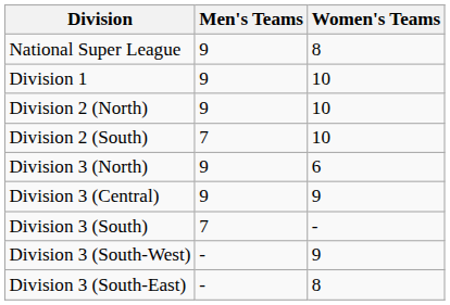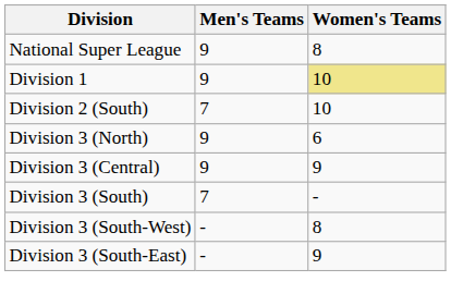 <table class="wikitable">
 <tr>
 <th>Division</th>
 <th>Men's Teams</th>
 <th>Women's Teams</th>
 </tr>
 <tr>
 <td>National Super League</td>
 <td>9</td>
 <td>8</td>
 </tr>
 <tr>
 <td>Division 1</td>
 <td>9</td>
-<td>10</td>
-</tr>
-<tr>
-<td>Division 2 (North)</td>
-<td>9</td>
-<td>10</td>
+<td style="background: khaki;">10</td>
 </tr>
 <tr>
 <td>Division 2 (South)</td>
 <td>7</td>
 <td>10</td>
 </tr>
 <tr>
 <td>Division 3 (North)</td>
 <td>9</td>
 <td>6</td>
 </tr>
 <tr>
 <td>Division 3 (Central)</td>
 <td>9</td>
 <td>9</td>
 </tr>
 <tr>
 <td>Division 3 (South)</td>
 <td>7</td>
 <td>-</td>
 </tr>
 <tr>
 <td>Division 3 (South-West)</td>
 <td>-</td>
-<td>9</td>
+<td>8</td>
 </tr>
 <tr>
 <td>Division 3 (South-East)</td>
 <td>-</td>
-<td>8</td>
+<td>9</td>
 </tr>
 </table>
